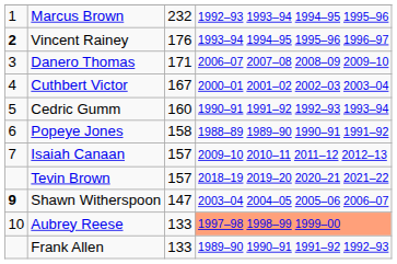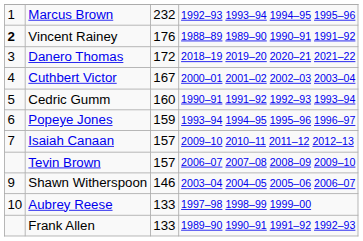 <table class="wikitable">
 <tr>
 </tr>
 <tr>
 <td>1</td>
 <td><a href='#'>Marcus Brown</a></td>
 <td>232</td>
 <td style="font-size:80%;"><a href='#'>1992–93</a> <a href='#'>1993–94</a> <a href='#'>1994–95</a> <a href='#'>1995–96</a></td>
 </tr>
 <tr>
 <td><strong>2</strong></td>
 <td>Vincent Rainey</td>
 <td>176</td>
-<td style="font-size:80%;"><a href='#'>1993–94</a> <a href='#'>1994–95</a> <a href='#'>1995–96</a> <a href='#'>1996–97</a></td>
+<td style="font-size:80%;"><a href='#'>1988–89</a> <a href='#'>1989–90</a> <a href='#'>1990–91</a> <a href='#'>1991–92</a></td>
 </tr>
 <tr>
 <td>3</td>
 <td><a href='#'>Danero Thomas</a></td>
-<td>171</td>
-<td style="font-size:80%;"><a href='#'>2006–07</a> <a href='#'>2007–08</a> <a href='#'>2008–09</a> <a href='#'>2009–10</a></td>
+<td>172</td>
+<td style="font-size:80%;"><a href='#'>2018–19</a> <a href='#'>2019–20</a> <a href='#'>2020–21</a> <a href='#'>2021–22</a></td>
 </tr>
 <tr>
 <td>4</td>
 <td><a href='#'>Cuthbert Victor</a></td>
 <td>167</td>
 <td style="font-size:80%;"><a href='#'>2000–01</a> <a href='#'>2001–02</a> <a href='#'>2002–03</a> <a href='#'>2003–04</a></td>
 </tr>
 <tr>
 <td>5</td>
 <td>Cedric Gumm</td>
 <td>160</td>
 <td style="font-size:80%;"><a href='#'>1990–91</a> <a href='#'>1991–92</a> <a href='#'>1992–93</a> <a href='#'>1993–94</a></td>
 </tr>
 <tr>
 <td>6</td>
 <td><a href='#'>Popeye Jones</a></td>
-<td>158</td>
-<td style="font-size:80%;"><a href='#'>1988–89</a> <a href='#'>1989–90</a> <a href='#'>1990–91</a> <a href='#'>1991–92</a></td>
+<td>159</td>
+<td style="font-size:80%;"><a href='#'>1993–94</a> <a href='#'>1994–95</a> <a href='#'>1995–96</a> <a href='#'>1996–97</a></td>
 </tr>
 <tr>
 <td>7</td>
 <td><a href='#'>Isaiah Canaan</a></td>
 <td>157</td>
 <td style="font-size:80%;"><a href='#'>2009–10</a> <a href='#'>2010–11</a> <a href='#'>2011–12</a> <a href='#'>2012–13</a></td>
 </tr>
 <tr>
 <td></td>
 <td><a href='#'>Tevin Brown</a></td>
 <td>157</td>
-<td style="font-size:80%;"><a href='#'>2018–19</a> <a href='#'>2019–20</a> <a href='#'>2020–21</a> <a href='#'>2021–22</a></td>
+<td style="font-size:80%;"><a href='#'>2006–07</a> <a href='#'>2007–08</a> <a href='#'>2008–09</a> <a href='#'>2009–10</a></td>
 </tr>
 <tr>
-<td><strong>9</strong></td>
+<td>9</td>
 <td>Shawn Witherspoon</td>
-<td>147</td>
+<td>146</td>
 <td style="font-size:80%;"><a href='#'>2003–04</a> <a href='#'>2004–05</a> <a href='#'>2005–06</a> <a href='#'>2006–07</a></td>
 </tr>
 <tr>
 <td>10</td>
 <td><a href='#'>Aubrey Reese</a></td>
 <td>133</td>
-<td style="background: lightsalmon; font-size:80%;"><a href='#'>1997–98</a> <a href='#'>1998–99</a> <a href='#'>1999–00</a></td>
+<td style="font-size:80%;"><a href='#'>1997–98</a> <a href='#'>1998–99</a> <a href='#'>1999–00</a></td>
 </tr>
 <tr>
 <td></td>
 <td>Frank Allen</td>
 <td>133</td>
 <td style="font-size:80%;"><a href='#'>1989–90</a> <a href='#'>1990–91</a> <a href='#'>1991–92</a> <a href='#'>1992–93</a></td>
 </tr>
 </table>
